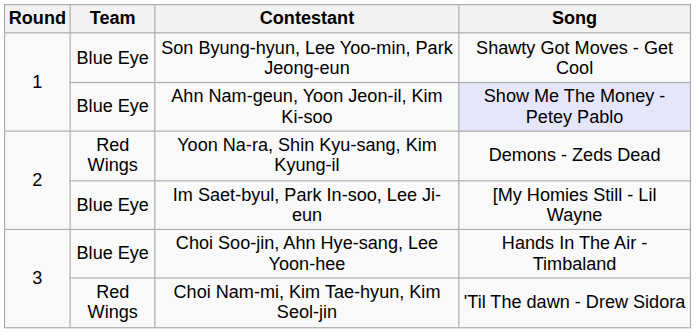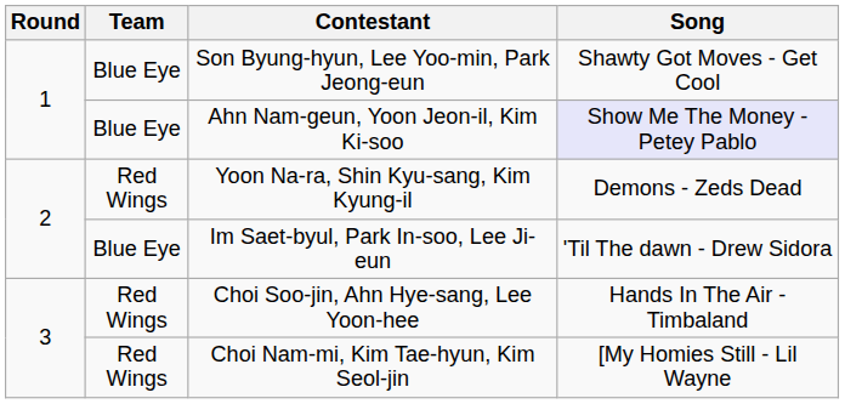 <table class="wikitable plainrowheaders" style="text-align:center;">
 <tr style="background:#f2f2f2;">
 <th scope="col">Round</th>
 <th scope="col">Team</th>
 <th scope="col">Contestant</th>
 <th scope="col">Song</th>
 </tr>
 <tr>
 <td rowspan="2">1</td>
 <td>Blue Eye</td>
 <td>Son Byung-hyun, Lee Yoo-min, Park Jeong-eun</td>
 <td>Shawty Got Moves - Get Cool</td>
 </tr>
 <tr>
 <td>Blue Eye</td>
 <td>Ahn Nam-geun, Yoon Jeon-il, Kim Ki-soo</td>
 <td style="background: lavender;">Show Me The Money - Petey Pablo</td>
 </tr>
 <tr>
 <td rowspan="2">2</td>
 <td>Red Wings</td>
 <td>Yoon Na-ra, Shin Kyu-sang, Kim Kyung-il</td>
 <td>Demons - Zeds Dead</td>
 </tr>
 <tr>
 <td>Blue Eye</td>
 <td>Im Saet-byul, Park In-soo, Lee Ji-eun</td>
-<td>[My Homies Still - Lil Wayne</td>
+<td>'Til The dawn - Drew Sidora</td>
 </tr>
 <tr>
 <td rowspan="2">3</td>
-<td>Blue Eye</td>
+<td>Red Wings</td>
 <td>Choi Soo-jin, Ahn Hye-sang, Lee Yoon-hee</td>
 <td>Hands In The Air - Timbaland</td>
 </tr>
 <tr>
 <td>Red Wings</td>
 <td>Choi Nam-mi, Kim Tae-hyun, Kim Seol-jin</td>
-<td>'Til The dawn - Drew Sidora</td>
+<td>[My Homies Still - Lil Wayne</td>
 </tr>
 </table>
